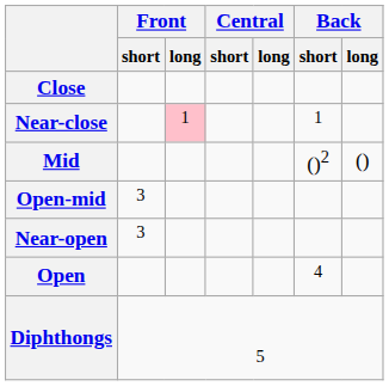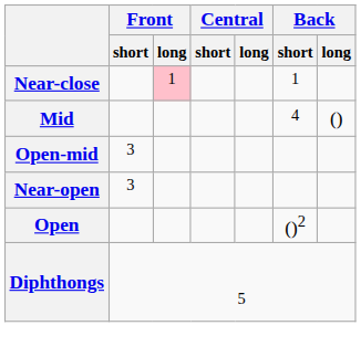 <table class="wikitable" style="text-align:center">
 <tr>
 <th rowspan=2></th>
 <th colspan=2><a href='#'>Front</a></th>
 <th colspan=2><a href='#'>Central</a></th>
 <th colspan=2><a href='#'>Back</a></th>
 </tr>
 <tr>
 <th><small>short</small></th>
 <th><small>long</small></th>
 <th><small>short</small></th>
 <th><small>long</small></th>
 <th><small>short</small></th>
 <th><small>long</small></th>
 </tr>
 <tr>
-<th><a href='#'>Close</a></th>
-<td></td>
-<td></td>
-<td></td>
-<td></td>
-<td></td>
-<td></td>
-</tr>
-<tr>
 <th><a href='#'>Near-close</a></th>
 <td></td>
 <td style="background: pink;"><sup>1</sup></td>
 <td></td>
 <td></td>
 <td><sup>1</sup></td>
 <td></td>
 </tr>
 <tr>
 <th><a href='#'>Mid</a></th>
 <td></td>
 <td></td>
 <td></td>
 <td></td>
-<td>()<sup>2</sup></td>
+<td><sup>4</sup></td>
 <td>()</td>
 </tr>
 <tr>
 <th><a href='#'>Open-mid</a></th>
 <td><sup>3</sup></td>
 <td></td>
 <td></td>
 <td></td>
 <td></td>
 <td></td>
 </tr>
 <tr>
 <th><a href='#'>Near-open</a></th>
 <td><sup>3</sup></td>
 <td></td>
 <td></td>
 <td></td>
 <td></td>
 <td></td>
 </tr>
 <tr>
 <th><a href='#'>Open</a></th>
 <td></td>
 <td></td>
 <td></td>
 <td></td>
-<td><sup>4</sup></td>
+<td>()<sup>2</sup></td>
 <td></td>
 </tr>
 <tr>
 <th><a href='#'>Diphthongs</a></th>
 <td colspan="6">            <br>                 <br>      <sup>5</sup></td>
 </tr>
 </table>
